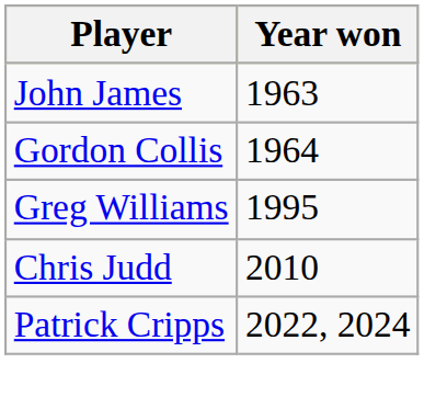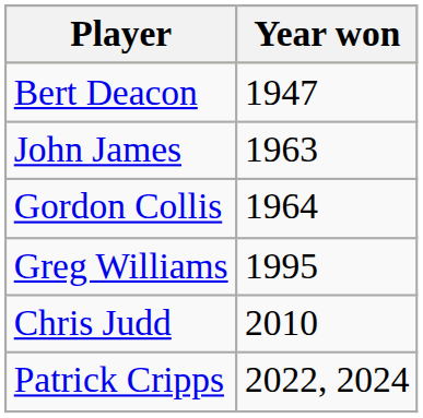 <table class="wikitable">
 <tr style="background:#bdb76b;">
 <th>Player</th>
 <th>Year won</th>
+</tr>
+<tr>
+<td><a href='#'>Bert Deacon</a></td>
+<td>1947</td>
 </tr>
 <tr>
 <td><a href='#'>John James</a></td>
 <td>1963</td>
 </tr>
 <tr>
 <td><a href='#'>Gordon Collis</a></td>
 <td>1964</td>
 </tr>
 <tr>
 <td><a href='#'>Greg Williams</a></td>
 <td>1995</td>
 </tr>
 <tr>
 <td><a href='#'>Chris Judd</a></td>
 <td>2010</td>
 </tr>
 <tr>
 <td><a href='#'>Patrick Cripps</a></td>
 <td>2022, 2024</td>
 </tr>
 </table>
